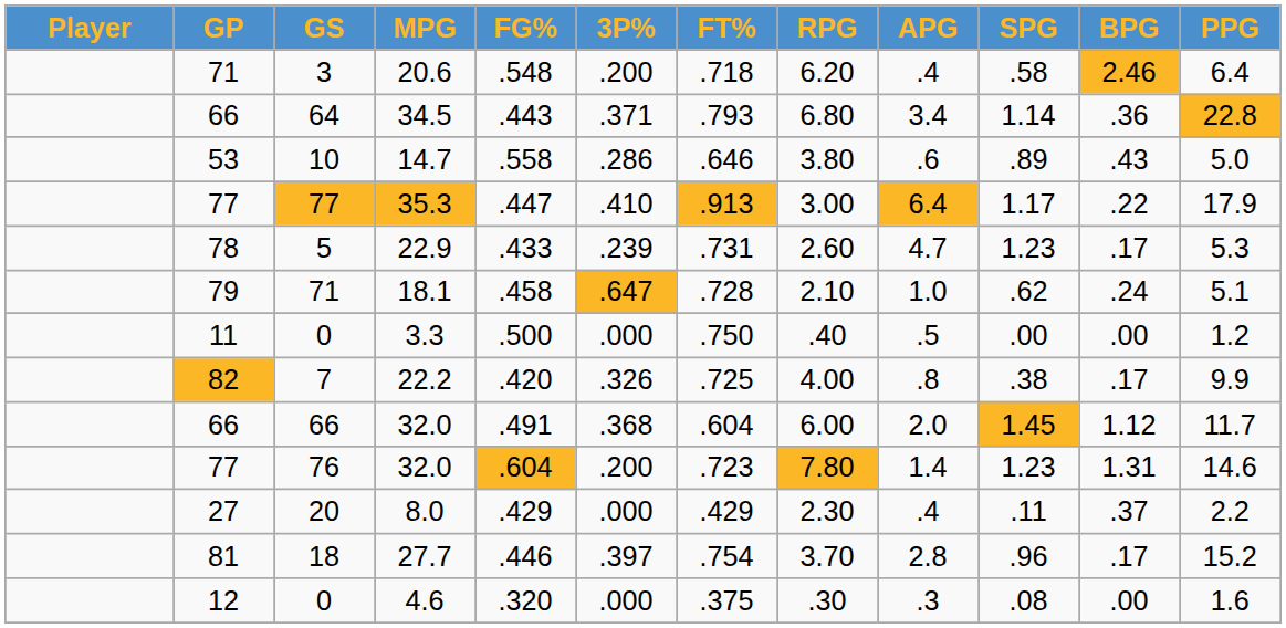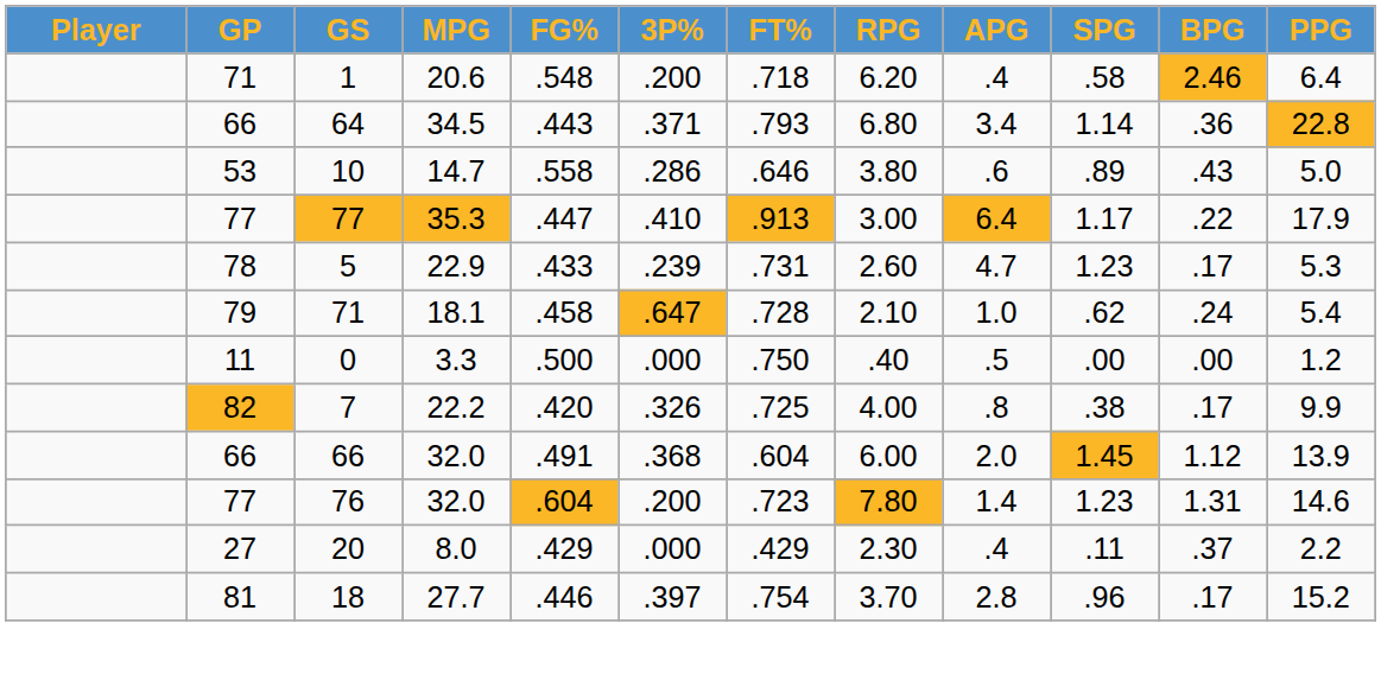 <table class="wikitable sortable" style="font-size:90%; text-align:center;">
 <tr>
 <th style="background:#4b90cc; color:#fbb726; width:10%;">Player</th>
 <th style="background:#4b90cc; color:#fbb726; width:6%;">GP</th>
 <th style="background:#4b90cc; color:#fbb726; width:6%;">GS</th>
 <th style="background:#4b90cc; color:#fbb726; width:6%;">MPG</th>
 <th style="background:#4b90cc; color:#fbb726; width:6%;">FG%</th>
 <th style="background:#4b90cc; color:#fbb726; width:6%;">3P%</th>
 <th style="background:#4b90cc; color:#fbb726; width:6%;">FT%</th>
 <th style="background:#4b90cc; color:#fbb726; width:6%;">RPG</th>
 <th style="background:#4b90cc; color:#fbb726; width:6%;">APG</th>
 <th style="background:#4b90cc; color:#fbb726; width:6%;">SPG</th>
 <th style="background:#4b90cc; color:#fbb726; width:6%;">BPG</th>
 <th style="background:#4b90cc; color:#fbb726; width:6%;">PPG</th>
 </tr>
 <tr>
 <td></td>
 <td>71</td>
-<td>3</td>
+<td>1</td>
 <td>20.6</td>
 <td>.548</td>
 <td>.200</td>
 <td>.718</td>
 <td>6.20</td>
 <td>.4</td>
 <td>.58</td>
 <td style="background:#Fbb726;">2.46</td>
 <td>6.4</td>
 </tr>
 <tr>
 <td></td>
 <td>66</td>
 <td>64</td>
 <td>34.5</td>
 <td>.443</td>
 <td>.371</td>
 <td>.793</td>
 <td>6.80</td>
 <td>3.4</td>
 <td>1.14</td>
 <td>.36</td>
 <td style="background:#Fbb726;">22.8</td>
 </tr>
 <tr>
 <td></td>
 <td>53</td>
 <td>10</td>
 <td>14.7</td>
 <td>.558</td>
 <td>.286</td>
 <td>.646</td>
 <td>3.80</td>
 <td>.6</td>
 <td>.89</td>
 <td>.43</td>
 <td>5.0</td>
 </tr>
 <tr>
 <td></td>
 <td>77</td>
 <td style="background:#Fbb726;">77</td>
 <td style="background:#Fbb726;">35.3</td>
 <td>.447</td>
 <td>.410</td>
 <td style="background:#Fbb726;">.913</td>
 <td>3.00</td>
 <td style="background:#Fbb726;">6.4</td>
 <td>1.17</td>
 <td>.22</td>
 <td>17.9</td>
 </tr>
 <tr>
 <td></td>
 <td>78</td>
 <td>5</td>
 <td>22.9</td>
 <td>.433</td>
 <td>.239</td>
 <td>.731</td>
 <td>2.60</td>
 <td>4.7</td>
 <td>1.23</td>
 <td>.17</td>
 <td>5.3</td>
 </tr>
 <tr>
 <td></td>
 <td>79</td>
 <td>71</td>
 <td>18.1</td>
 <td>.458</td>
 <td style="background:#Fbb726;">.647</td>
 <td>.728</td>
 <td>2.10</td>
 <td>1.0</td>
 <td>.62</td>
 <td>.24</td>
-<td>5.1</td>
+<td>5.4</td>
 </tr>
 <tr>
 <td></td>
 <td>11</td>
 <td>0</td>
 <td>3.3</td>
 <td>.500</td>
 <td>.000</td>
 <td>.750</td>
 <td>.40</td>
 <td>.5</td>
 <td>.00</td>
 <td>.00</td>
 <td>1.2</td>
 </tr>
 <tr>
 <td></td>
 <td style="background:#Fbb726;">82</td>
 <td>7</td>
 <td>22.2</td>
 <td>.420</td>
 <td>.326</td>
 <td>.725</td>
 <td>4.00</td>
 <td>.8</td>
 <td>.38</td>
 <td>.17</td>
 <td>9.9</td>
 </tr>
 <tr>
 <td></td>
 <td>66</td>
 <td>66</td>
 <td>32.0</td>
 <td>.491</td>
 <td>.368</td>
 <td>.604</td>
 <td>6.00</td>
 <td>2.0</td>
 <td style="background:#Fbb726;">1.45</td>
 <td>1.12</td>
-<td>11.7</td>
+<td>13.9</td>
 </tr>
 <tr>
 <td></td>
 <td>77</td>
 <td>76</td>
 <td>32.0</td>
 <td style="background:#Fbb726;">.604</td>
 <td>.200</td>
 <td>.723</td>
 <td style="background:#Fbb726;">7.80</td>
 <td>1.4</td>
 <td>1.23</td>
 <td>1.31</td>
 <td>14.6</td>
 </tr>
 <tr>
 <td></td>
 <td>27</td>
 <td>20</td>
 <td>8.0</td>
 <td>.429</td>
 <td>.000</td>
 <td>.429</td>
 <td>2.30</td>
 <td>.4</td>
 <td>.11</td>
 <td>.37</td>
 <td>2.2</td>
 </tr>
 <tr>
 <td></td>
 <td>81</td>
 <td>18</td>
 <td>27.7</td>
 <td>.446</td>
 <td>.397</td>
 <td>.754</td>
 <td>3.70</td>
 <td>2.8</td>
 <td>.96</td>
 <td>.17</td>
 <td>15.2</td>
 </tr>
-<tr>
-<td></td>
-<td>12</td>
-<td>0</td>
-<td>4.6</td>
-<td>.320</td>
-<td>.000</td>
-<td>.375</td>
-<td>.30</td>
-<td>.3</td>
-<td>.08</td>
-<td>.00</td>
-<td>1.6</td>
-</tr>
 </table>
